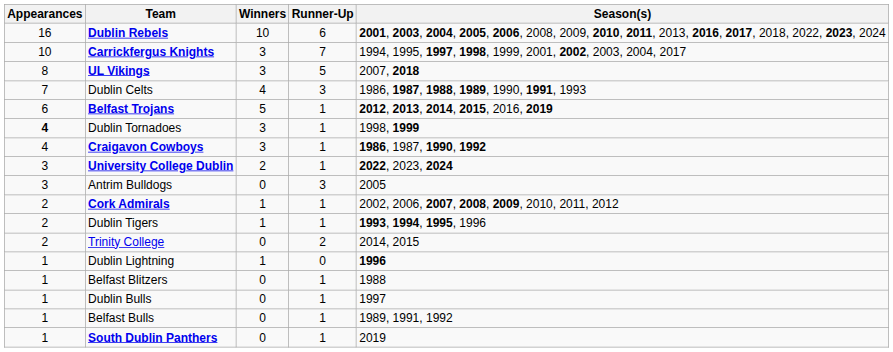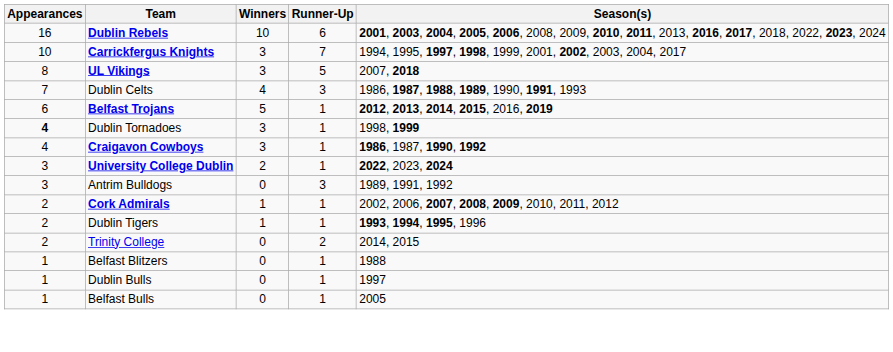 <table class="wikitable sortable">
 <tr>
 <th>Appearances</th>
 <th>Team</th>
 <th>Winners</th>
 <th>Runner-Up</th>
 <th>Season(s)</th>
 </tr>
 <tr>
 <td align="center">16</td>
 <td><strong><a href='#'>Dublin Rebels</a></strong></td>
 <td align="center">10</td>
 <td align="center">6</td>
 <td><strong>2001</strong>, <strong>2003</strong>, <strong>2004</strong>, <strong>2005</strong>, <strong>2006</strong>, 2008, 2009, <strong>2010</strong>, <strong>2011</strong>, 2013, <strong>2016</strong>, <strong>2017</strong>, 2018, 2022, <strong>2023</strong>, 2024</td>
 </tr>
 <tr>
 <td align="center">10</td>
 <td><strong><a href='#'>Carrickfergus Knights</a></strong></td>
 <td align="center">3</td>
 <td align="center">7</td>
 <td>1994, 1995, <strong>1997</strong>, <strong>1998</strong>, 1999, 2001, <strong>2002</strong>, 2003, 2004, 2017</td>
 </tr>
 <tr>
 <td align="center">8</td>
 <td><strong><a href='#'>UL Vikings</a></strong></td>
 <td align="center">3</td>
 <td align="center">5</td>
 <td>2007, <strong>2018</strong></td>
 </tr>
 <tr>
 <td align="center">7</td>
 <td>Dublin Celts</td>
 <td align="center">4</td>
 <td align="center">3</td>
 <td>1986, <strong>1987</strong>, <strong>1988</strong>, <strong>1989</strong>, 1990, <strong>1991</strong>, 1993</td>
 </tr>
 <tr>
 <td align="center">6</td>
 <td><strong><a href='#'>Belfast Trojans</a></strong></td>
 <td align="center">5</td>
 <td align="center">1</td>
 <td><strong>2012</strong>, <strong>2013</strong>, <strong>2014</strong>, <strong>2015</strong>, 2016, <strong>2019</strong></td>
 </tr>
 <tr>
 <td align="center"><strong>4</strong></td>
 <td>Dublin Tornadoes</td>
 <td align="center">3</td>
 <td align="center">1</td>
 <td>1998, <strong>1999</strong></td>
 </tr>
 <tr>
 <td align="center">4</td>
 <td><strong><a href='#'>Craigavon Cowboys</a></strong></td>
 <td align="center">3</td>
 <td align="center">1</td>
 <td><strong>1986</strong>, 1987, <strong>1990</strong>, <strong>1992</strong></td>
 </tr>
 <tr>
 <td align="center">3</td>
 <td><strong><a href='#'>University College Dublin</a></strong></td>
 <td align="center">2</td>
 <td align="center">1</td>
 <td><strong>2022</strong>, 2023, <strong>2024</strong></td>
 </tr>
 <tr>
 <td align="center">3</td>
 <td>Antrim Bulldogs</td>
 <td align="center">0</td>
 <td align="center">3</td>
-<td>2005</td>
+<td>1989, 1991, 1992</td>
 </tr>
 <tr>
 <td align="center">2</td>
 <td><strong><a href='#'>Cork Admirals</a></strong></td>
 <td align="center">1</td>
 <td align="center">1</td>
 <td>2002, 2006, <strong>2007</strong>, <strong>2008</strong>, <strong>2009</strong>, 2010, 2011, 2012</td>
 </tr>
 <tr>
 <td align="center">2</td>
 <td>Dublin Tigers</td>
 <td align="center">1</td>
 <td align="center">1</td>
 <td><strong>1993</strong>, <strong>1994</strong>, <strong>1995</strong>, 1996</td>
 </tr>
 <tr>
 <td align="center">2</td>
 <td><a href='#'>Trinity College</a></td>
 <td align="center">0</td>
 <td align="center">2</td>
 <td>2014, 2015</td>
 </tr>
 <tr>
 <td align="center">1</td>
-<td>Dublin Lightning</td>
-<td align="center">1</td>
-<td align="center">0</td>
-<td><strong>1996</strong></td>
-</tr>
-<tr>
-<td align="center">1</td>
 <td>Belfast Blitzers</td>
 <td align="center">0</td>
 <td align="center">1</td>
 <td>1988</td>
 </tr>
 <tr>
 <td align="center">1</td>
 <td>Dublin Bulls</td>
 <td align="center">0</td>
 <td align="center">1</td>
 <td>1997</td>
 </tr>
 <tr>
 <td align="center">1</td>
 <td>Belfast Bulls</td>
 <td align="center">0</td>
 <td align="center">1</td>
-<td>1989, 1991, 1992</td>
-</tr>
-<tr>
-<td align="center">1</td>
-<td><strong><a href='#'>South Dublin Panthers</a></strong></td>
-<td align="center">0</td>
-<td align="center">1</td>
-<td>2019</td>
+<td>2005</td>
 </tr>
 </table>
